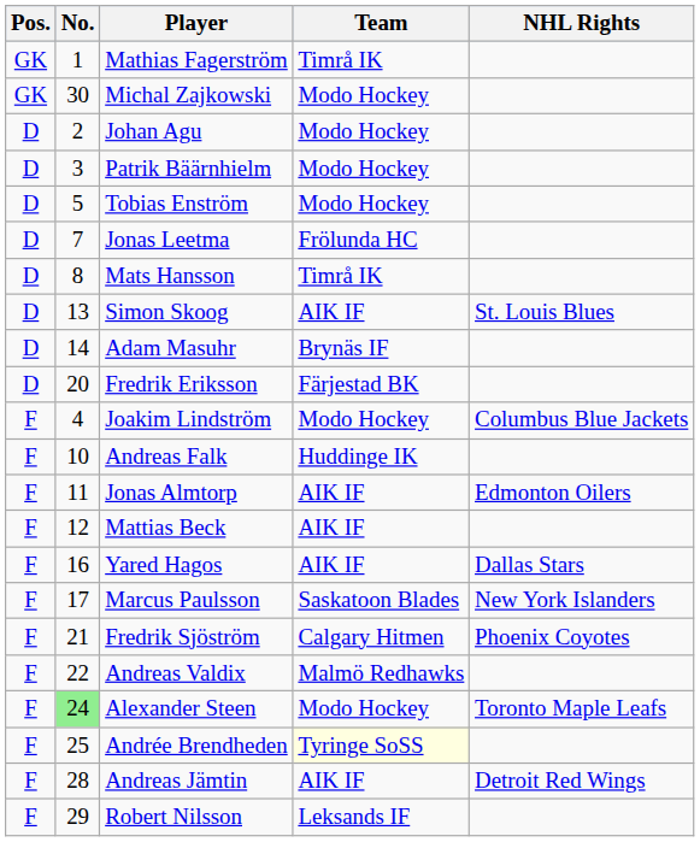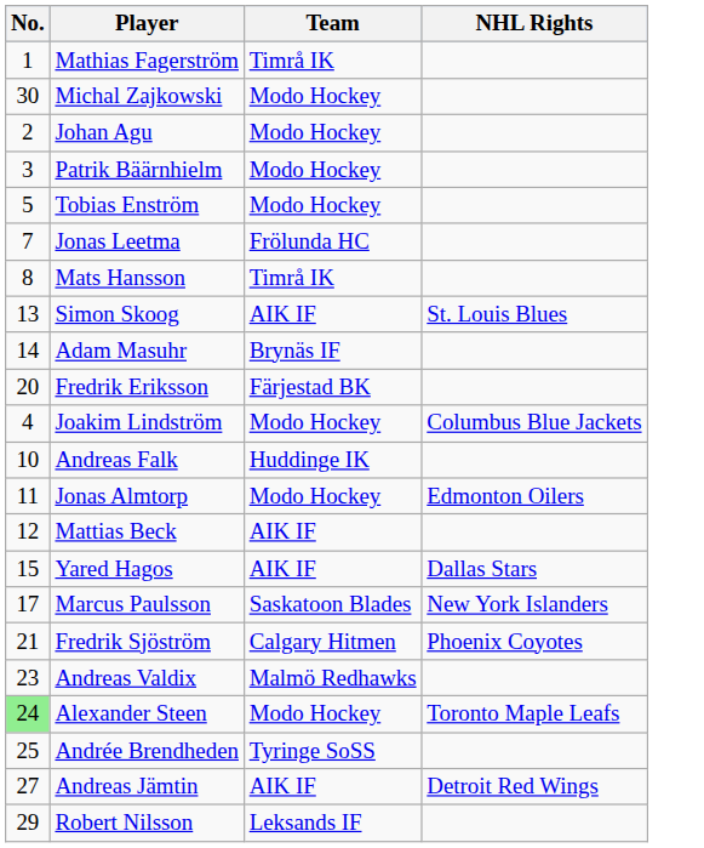 <table class="wikitable sortable">
 <tr style="background:#aad0ff;">
-<th>Pos.</th>
 <th>No.</th>
 <th>Player</th>
 <th>Team</th>
 <th>NHL Rights</th>
 </tr>
 <tr>
-<td style="text-align:center;"><a href='#'>GK</a></td>
 <td style="text-align:center;">1</td>
 <td><a href='#'>Mathias Fagerström</a></td>
 <td> <a href='#'>Timrå IK</a></td>
 <td></td>
 </tr>
 <tr>
-<td style="text-align:center;"><a href='#'>GK</a></td>
 <td style="text-align:center;">30</td>
 <td><a href='#'>Michal Zajkowski</a></td>
 <td> <a href='#'>Modo Hockey</a></td>
 <td></td>
 </tr>
 <tr>
-<td style="text-align:center;"><a href='#'>D</a></td>
 <td style="text-align:center;">2</td>
 <td><a href='#'>Johan Agu</a></td>
 <td> <a href='#'>Modo Hockey</a></td>
 <td></td>
 </tr>
 <tr>
-<td style="text-align:center;"><a href='#'>D</a></td>
 <td style="text-align:center;">3</td>
 <td><a href='#'>Patrik Bäärnhielm</a></td>
 <td> <a href='#'>Modo Hockey</a></td>
 <td></td>
 </tr>
 <tr>
-<td style="text-align:center;"><a href='#'>D</a></td>
 <td style="text-align:center;">5</td>
 <td><a href='#'>Tobias Enström</a></td>
 <td> <a href='#'>Modo Hockey</a></td>
 <td></td>
 </tr>
 <tr>
-<td style="text-align:center;"><a href='#'>D</a></td>
 <td style="text-align:center;">7</td>
 <td><a href='#'>Jonas Leetma</a></td>
 <td> <a href='#'>Frölunda HC</a></td>
 <td></td>
 </tr>
 <tr>
-<td style="text-align:center;"><a href='#'>D</a></td>
 <td style="text-align:center;">8</td>
 <td><a href='#'>Mats Hansson</a></td>
 <td> <a href='#'>Timrå IK</a></td>
 <td></td>
 </tr>
 <tr>
-<td style="text-align:center;"><a href='#'>D</a></td>
 <td style="text-align:center;">13</td>
 <td><a href='#'>Simon Skoog</a></td>
 <td> <a href='#'>AIK IF</a></td>
 <td><a href='#'>St. Louis Blues</a></td>
 </tr>
 <tr>
-<td style="text-align:center;"><a href='#'>D</a></td>
 <td style="text-align:center;">14</td>
 <td><a href='#'>Adam Masuhr</a></td>
 <td> <a href='#'>Brynäs IF</a></td>
 <td></td>
 </tr>
 <tr>
-<td style="text-align:center;"><a href='#'>D</a></td>
 <td style="text-align:center;">20</td>
 <td><a href='#'>Fredrik Eriksson</a></td>
 <td> <a href='#'>Färjestad BK</a></td>
 <td></td>
 </tr>
 <tr>
-<td style="text-align:center;"><a href='#'>F</a></td>
 <td style="text-align:center;">4</td>
 <td><a href='#'>Joakim Lindström</a></td>
 <td> <a href='#'>Modo Hockey</a></td>
 <td><a href='#'>Columbus Blue Jackets</a></td>
 </tr>
 <tr>
-<td style="text-align:center;"><a href='#'>F</a></td>
 <td style="text-align:center;">10</td>
 <td><a href='#'>Andreas Falk</a></td>
 <td> <a href='#'>Huddinge IK</a></td>
 <td></td>
 </tr>
 <tr>
-<td style="text-align:center;"><a href='#'>F</a></td>
 <td style="text-align:center;">11</td>
 <td><a href='#'>Jonas Almtorp</a></td>
-<td> <a href='#'>AIK IF</a></td>
+<td> <a href='#'>Modo Hockey</a></td>
 <td><a href='#'>Edmonton Oilers</a></td>
 </tr>
 <tr>
-<td style="text-align:center;"><a href='#'>F</a></td>
 <td style="text-align:center;">12</td>
 <td><a href='#'>Mattias Beck</a></td>
 <td> <a href='#'>AIK IF</a></td>
 <td></td>
 </tr>
 <tr>
-<td style="text-align:center;"><a href='#'>F</a></td>
-<td style="text-align:center;">16</td>
+<td style="text-align:center;">15</td>
 <td><a href='#'>Yared Hagos</a></td>
 <td> <a href='#'>AIK IF</a></td>
 <td><a href='#'>Dallas Stars</a></td>
 </tr>
 <tr>
-<td style="text-align:center;"><a href='#'>F</a></td>
 <td style="text-align:center;">17</td>
 <td><a href='#'>Marcus Paulsson</a></td>
 <td> <a href='#'>Saskatoon Blades</a></td>
 <td><a href='#'>New York Islanders</a></td>
 </tr>
 <tr>
-<td style="text-align:center;"><a href='#'>F</a></td>
 <td style="text-align:center;">21</td>
 <td><a href='#'>Fredrik Sjöström</a></td>
 <td> <a href='#'>Calgary Hitmen</a></td>
 <td><a href='#'>Phoenix Coyotes</a></td>
 </tr>
 <tr>
-<td style="text-align:center;"><a href='#'>F</a></td>
-<td style="text-align:center;">22</td>
+<td style="text-align:center;">23</td>
 <td><a href='#'>Andreas Valdix</a></td>
 <td> <a href='#'>Malmö Redhawks</a></td>
 <td></td>
 </tr>
 <tr>
-<td style="text-align:center;"><a href='#'>F</a></td>
 <td style="background: lightgreen; text-align:center;">24</td>
 <td><a href='#'>Alexander Steen</a></td>
 <td> <a href='#'>Modo Hockey</a></td>
 <td><a href='#'>Toronto Maple Leafs</a></td>
 </tr>
 <tr>
-<td style="text-align:center;"><a href='#'>F</a></td>
 <td style="text-align:center;">25</td>
 <td><a href='#'>Andrée Brendheden</a></td>
-<td style="background: lightyellow;"> <a href='#'>Tyringe SoSS</a></td>
+<td> <a href='#'>Tyringe SoSS</a></td>
 <td></td>
 </tr>
 <tr>
-<td style="text-align:center;"><a href='#'>F</a></td>
-<td style="text-align:center;">28</td>
+<td style="text-align:center;">27</td>
 <td><a href='#'>Andreas Jämtin</a></td>
 <td> <a href='#'>AIK IF</a></td>
 <td><a href='#'>Detroit Red Wings</a></td>
 </tr>
 <tr>
-<td style="text-align:center;"><a href='#'>F</a></td>
 <td style="text-align:center;">29</td>
 <td><a href='#'>Robert Nilsson</a></td>
 <td> <a href='#'>Leksands IF</a></td>
 <td></td>
 </tr>
 </table>
